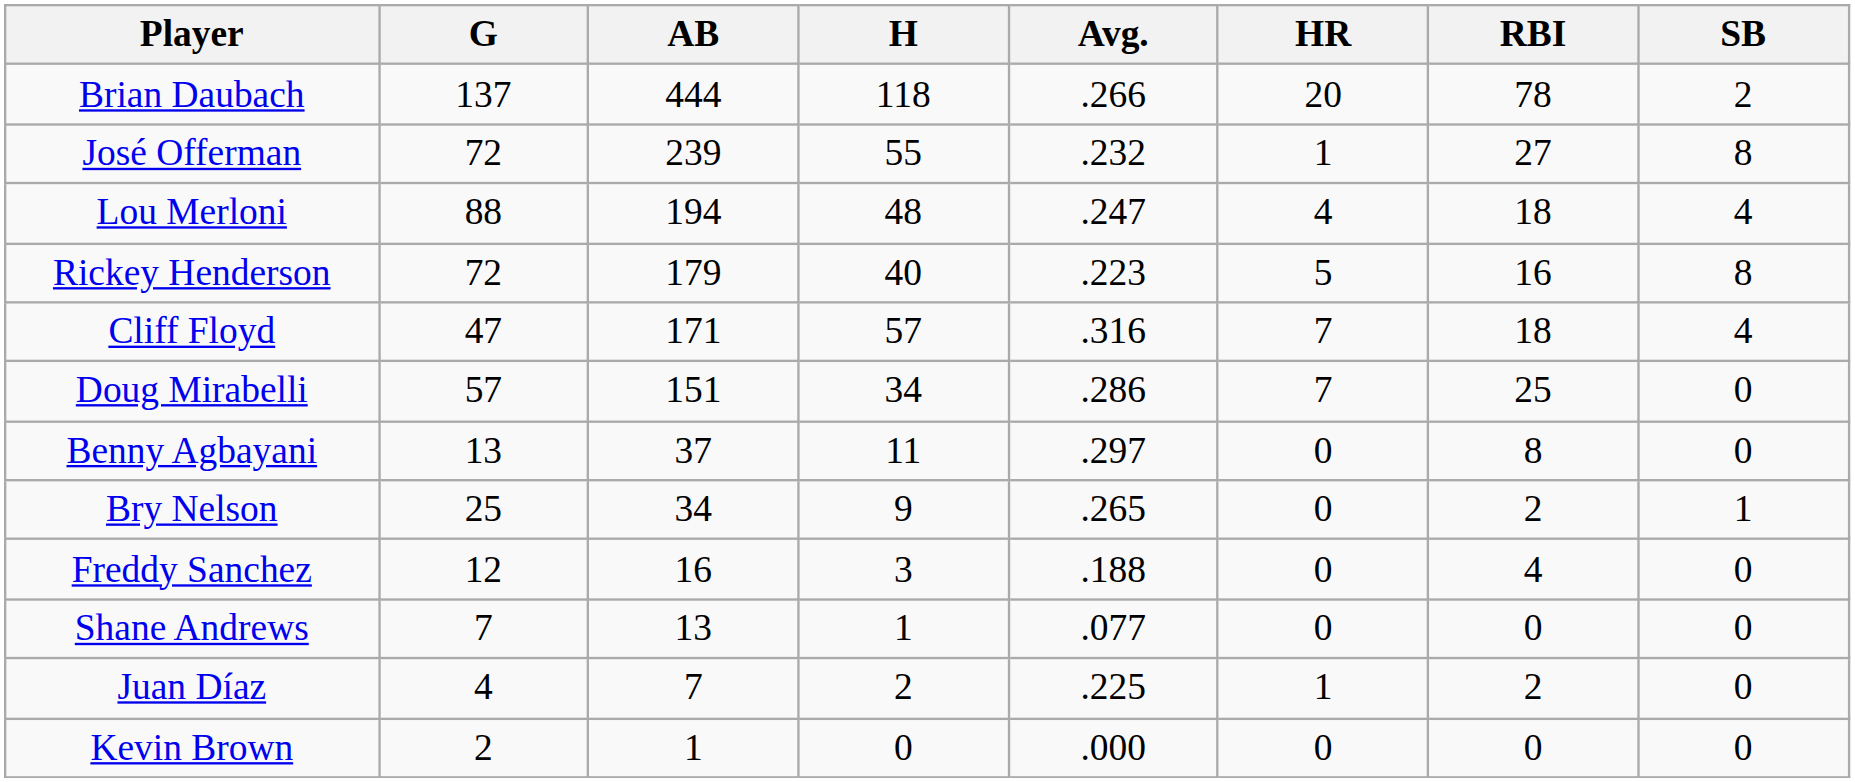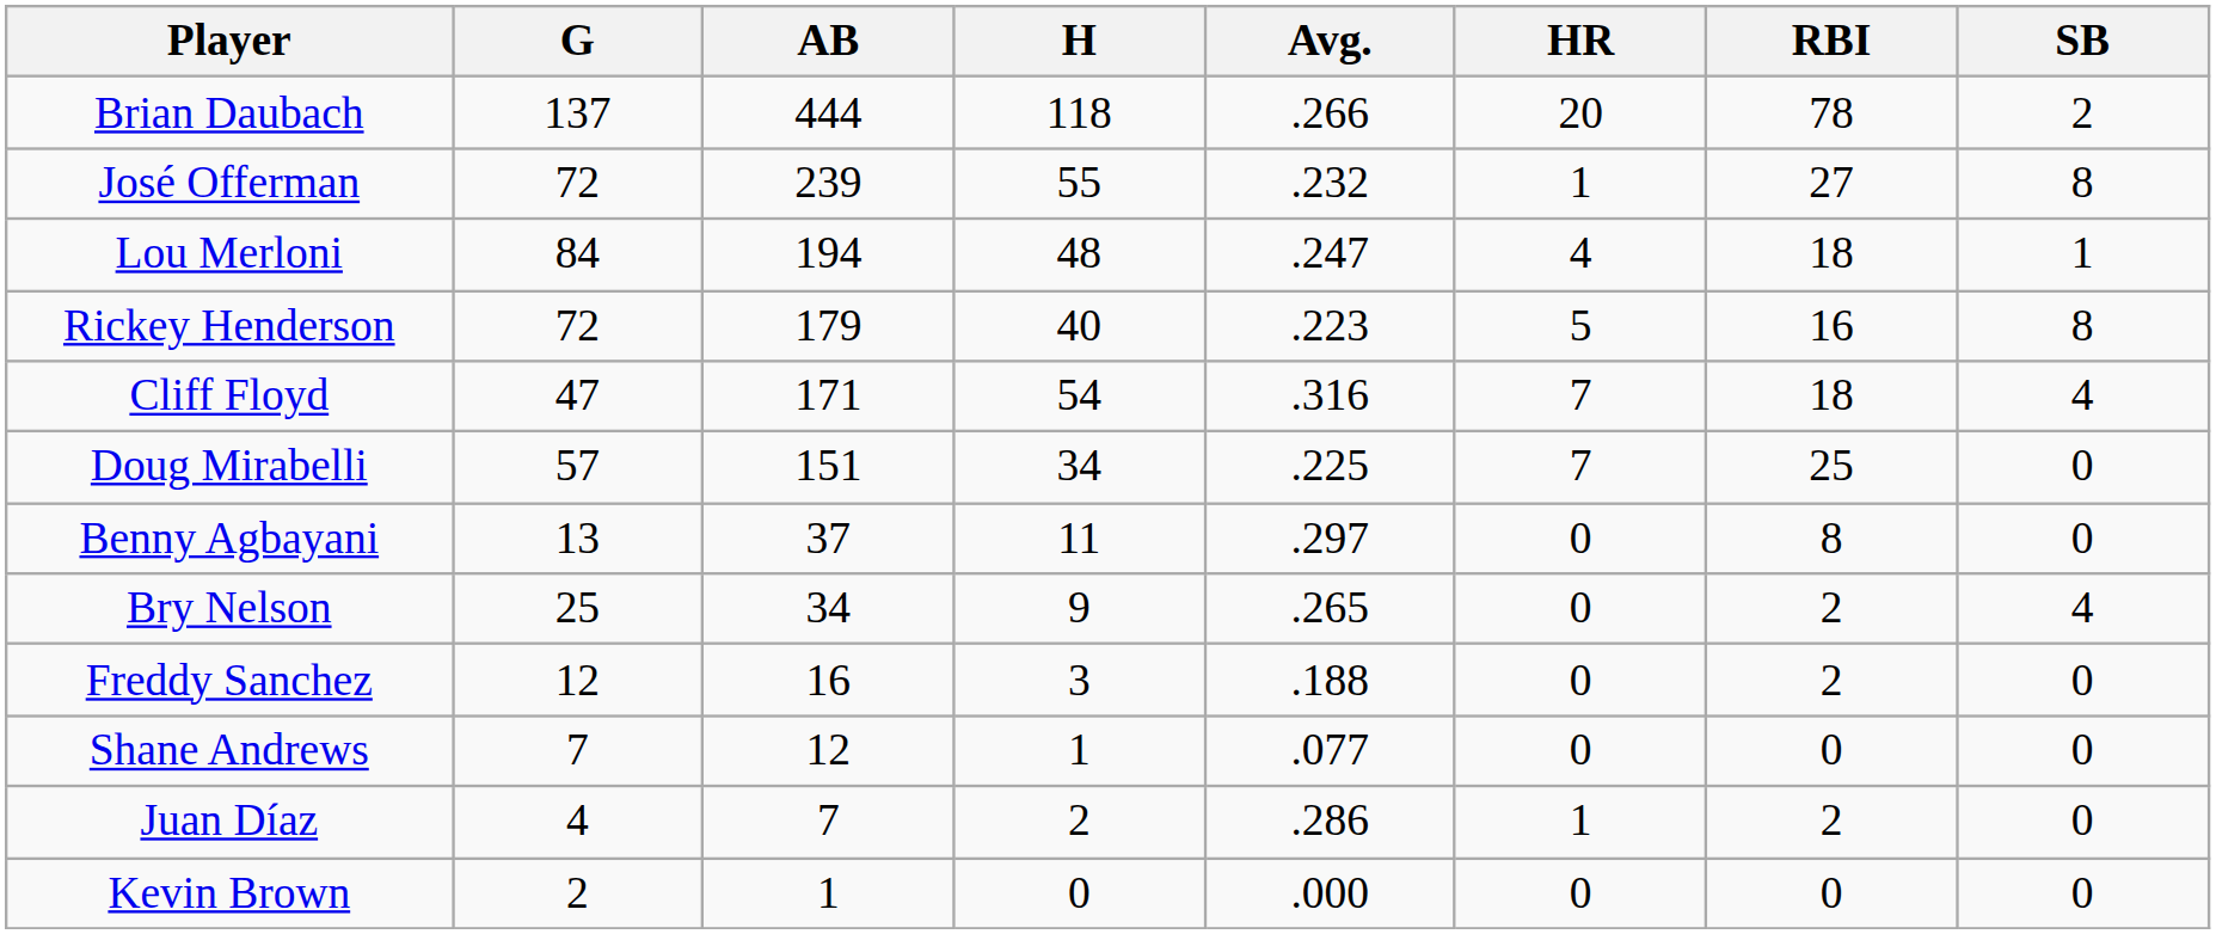 <table class="wikitable sortable">
 <tr>
 <th bgcolor="#DDDDFF" width="16%">Player</th>
 <th bgcolor="#DDDDFF" width="9%">G</th>
 <th bgcolor="#DDDDFF" width="9%">AB</th>
 <th bgcolor="#DDDDFF" width="9%">H</th>
 <th bgcolor="#DDDDFF" width="9%">Avg.</th>
 <th bgcolor="#DDDDFF" width="9%">HR</th>
 <th bgcolor="#DDDDFF" width="9%">RBI</th>
 <th bgcolor="#DDDDFF" width="9%">SB</th>
 </tr>
 <tr align="center">
 <td><a href='#'>Brian Daubach</a></td>
 <td>137</td>
 <td>444</td>
 <td>118</td>
 <td>.266</td>
 <td>20</td>
 <td>78</td>
 <td>2</td>
 </tr>
 <tr align="center">
 <td><a href='#'>José Offerman</a></td>
 <td>72</td>
 <td>239</td>
 <td>55</td>
 <td>.232</td>
 <td>1</td>
 <td>27</td>
 <td>8</td>
 </tr>
 <tr align="center">
 <td><a href='#'>Lou Merloni</a></td>
-<td>88</td>
+<td>84</td>
 <td>194</td>
 <td>48</td>
 <td>.247</td>
 <td>4</td>
 <td>18</td>
-<td>4</td>
+<td>1</td>
 </tr>
 <tr align="center">
 <td><a href='#'>Rickey Henderson</a></td>
 <td>72</td>
 <td>179</td>
 <td>40</td>
 <td>.223</td>
 <td>5</td>
 <td>16</td>
 <td>8</td>
 </tr>
 <tr align=center>
 <td><a href='#'>Cliff Floyd</a></td>
 <td>47</td>
 <td>171</td>
-<td>57</td>
+<td>54</td>
 <td>.316</td>
 <td>7</td>
 <td>18</td>
 <td>4</td>
 </tr>
 <tr align="center">
 <td><a href='#'>Doug Mirabelli</a></td>
 <td>57</td>
 <td>151</td>
 <td>34</td>
-<td>.286</td>
+<td>.225</td>
 <td>7</td>
 <td>25</td>
 <td>0</td>
 </tr>
 <tr align="center">
 <td><a href='#'>Benny Agbayani</a></td>
 <td>13</td>
 <td>37</td>
 <td>11</td>
 <td>.297</td>
 <td>0</td>
 <td>8</td>
 <td>0</td>
 </tr>
 <tr align="center">
 <td><a href='#'>Bry Nelson</a></td>
 <td>25</td>
 <td>34</td>
 <td>9</td>
 <td>.265</td>
 <td>0</td>
 <td>2</td>
-<td>1</td>
+<td>4</td>
 </tr>
 <tr align="center">
 <td><a href='#'>Freddy Sanchez</a></td>
 <td>12</td>
 <td>16</td>
 <td>3</td>
 <td>.188</td>
 <td>0</td>
-<td>4</td>
+<td>2</td>
 <td>0</td>
 </tr>
 <tr align=center>
 <td><a href='#'>Shane Andrews</a></td>
 <td>7</td>
-<td>13</td>
+<td>12</td>
 <td>1</td>
 <td>.077</td>
 <td>0</td>
 <td>0</td>
 <td>0</td>
 </tr>
 <tr align="center">
 <td><a href='#'>Juan Díaz</a></td>
 <td>4</td>
 <td>7</td>
 <td>2</td>
-<td>.225</td>
+<td>.286</td>
 <td>1</td>
 <td>2</td>
 <td>0</td>
 </tr>
 <tr align="center">
 <td><a href='#'>Kevin Brown</a></td>
 <td>2</td>
 <td>1</td>
 <td>0</td>
 <td>.000</td>
 <td>0</td>
 <td>0</td>
 <td>0</td>
 </tr>
 </table>
